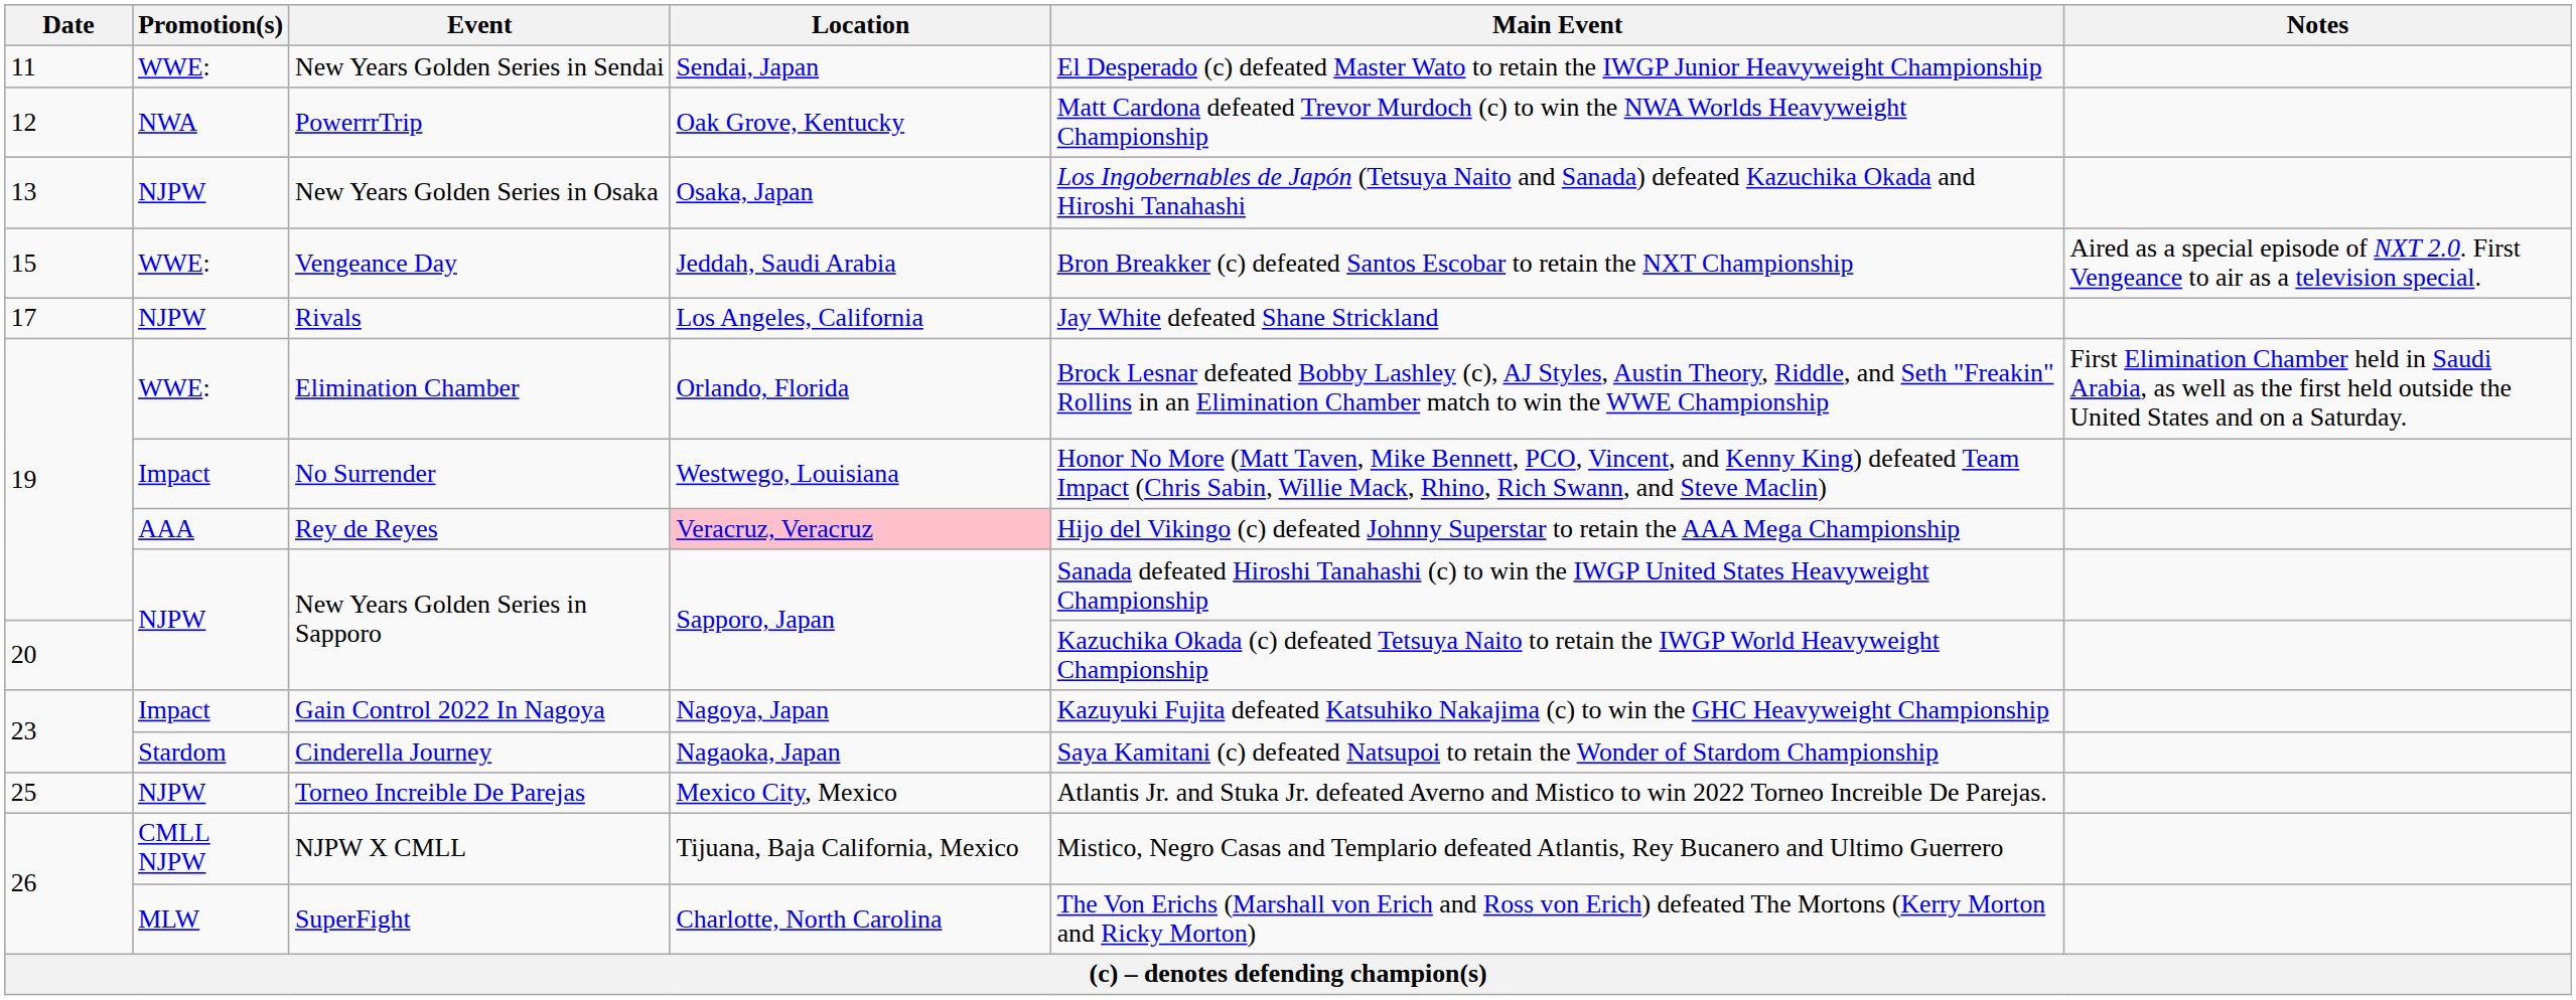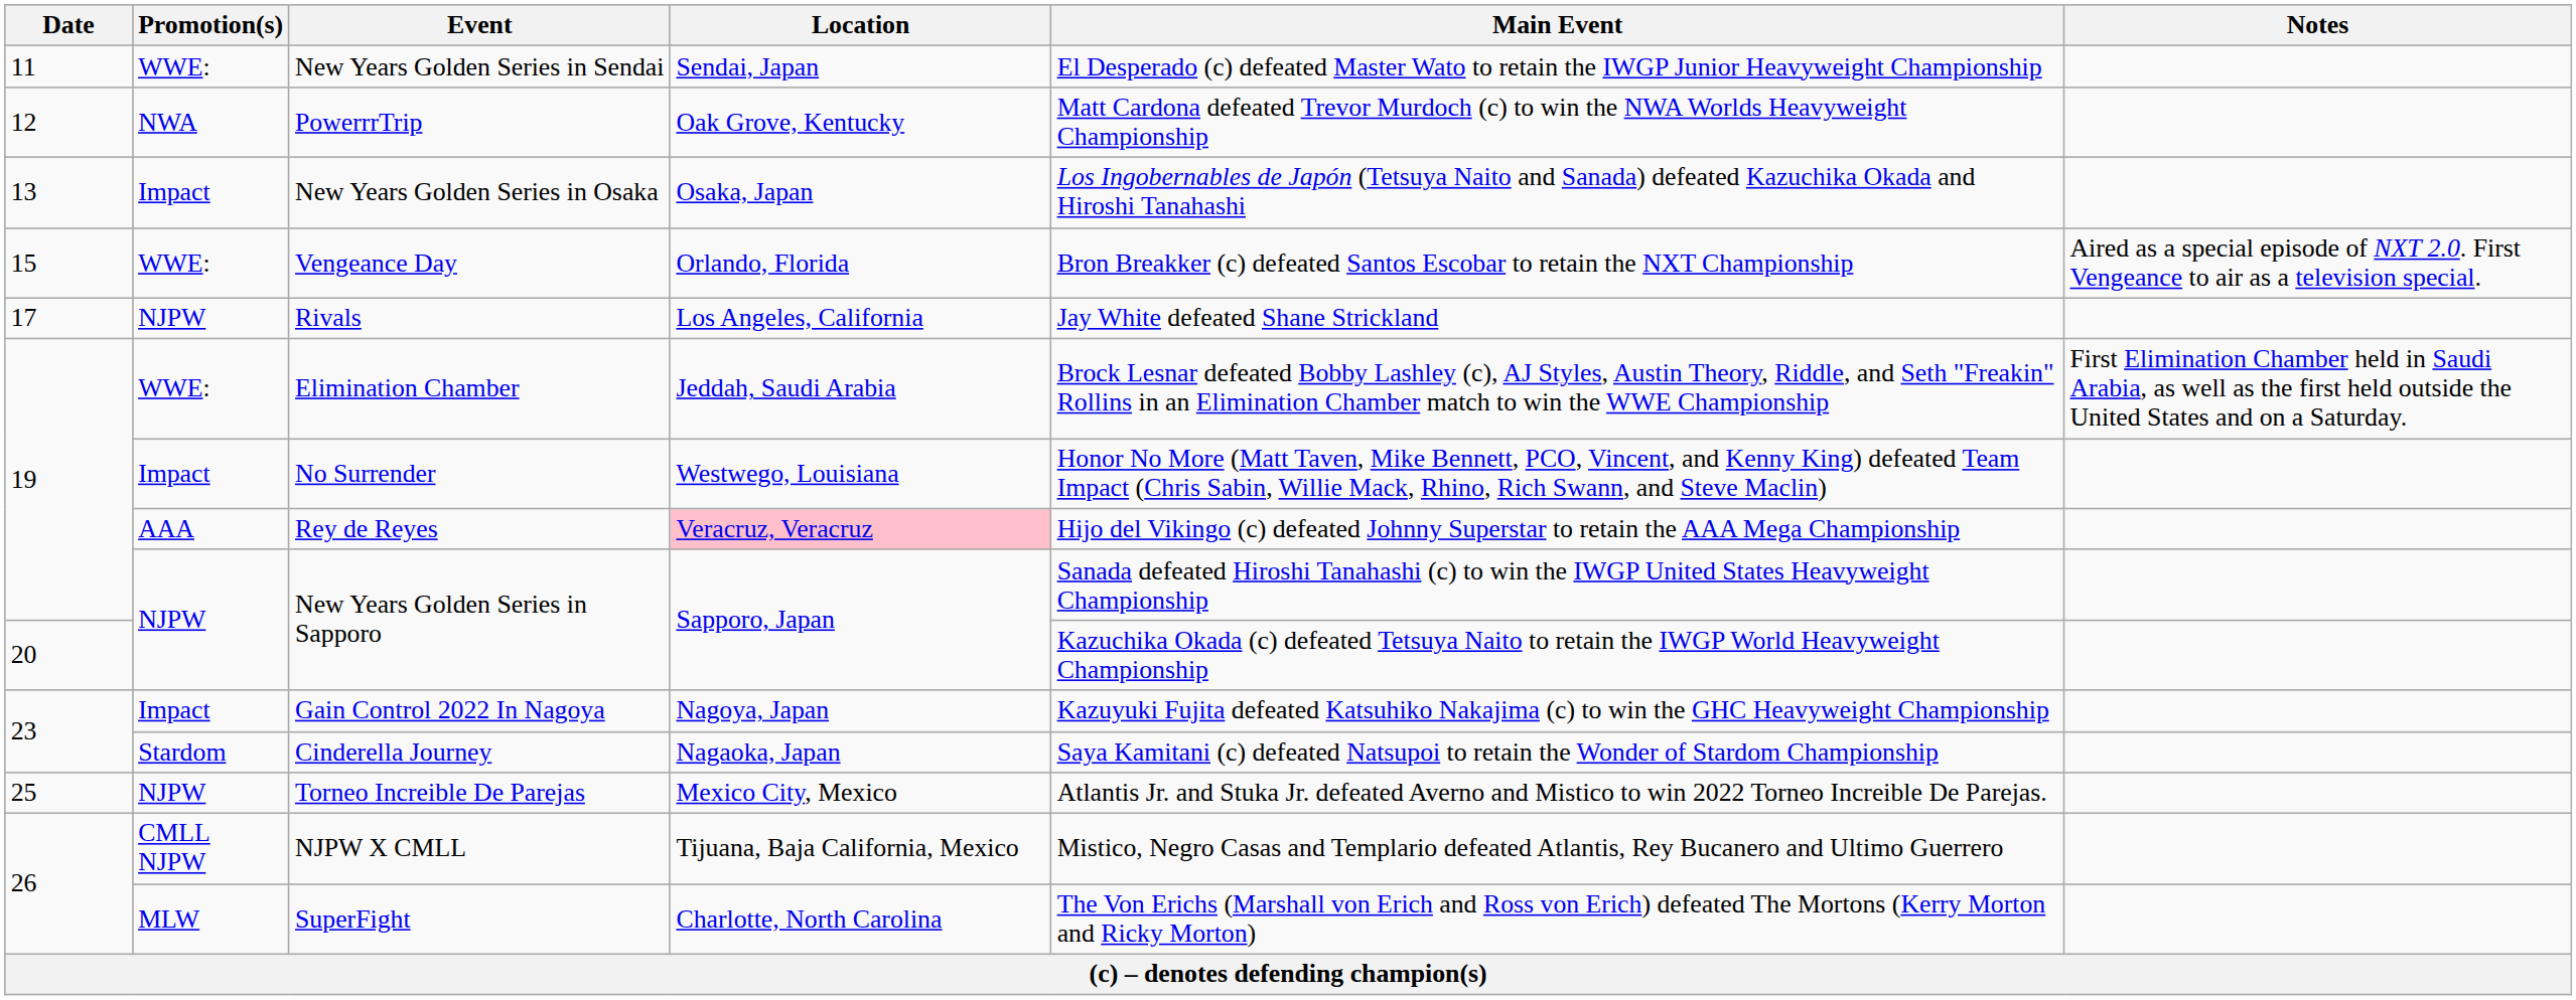 <table class="wikitable" style="width:100%;">
 <tr>
 <th width="5%">Date</th>
 <th width="5%">Promotion(s)</th>
 <th style="width:15%;">Event</th>
 <th style="width:15%;">Location</th>
 <th style="width:40%;">Main Event</th>
 <th style="width:20%;">Notes</th>
 </tr>
 <tr>
 <td>11</td>
 <td><a href='#'>WWE</a>:</td>
 <td>New Years Golden Series in Sendai</td>
 <td><a href='#'>Sendai, Japan</a></td>
 <td><a href='#'>El Desperado</a> (c) defeated <a href='#'>Master Wato</a> to retain the <a href='#'>IWGP Junior Heavyweight Championship</a></td>
 <td></td>
 </tr>
 <tr>
 <td>12</td>
 <td><a href='#'>NWA</a></td>
 <td><a href='#'>PowerrrTrip</a></td>
 <td><a href='#'>Oak Grove, Kentucky</a></td>
 <td><a href='#'>Matt Cardona</a> defeated <a href='#'>Trevor Murdoch</a> (c) to win the <a href='#'>NWA Worlds Heavyweight Championship</a></td>
 <td></td>
 </tr>
 <tr>
 <td>13</td>
-<td><a href='#'>NJPW</a></td>
+<td><a href='#'>Impact</a></td>
 <td>New Years Golden Series in Osaka</td>
 <td><a href='#'>Osaka, Japan</a></td>
 <td><em><a href='#'>Los Ingobernables de Japón</a></em> (<a href='#'>Tetsuya Naito</a> and <a href='#'>Sanada</a>) defeated <a href='#'>Kazuchika Okada</a> and <a href='#'>Hiroshi Tanahashi</a></td>
 <td></td>
 </tr>
 <tr>
 <td>15</td>
 <td><a href='#'>WWE</a>:</td>
 <td><a href='#'>Vengeance Day</a></td>
-<td><a href='#'>Jeddah, Saudi Arabia</a></td>
+<td><a href='#'>Orlando, Florida</a></td>
 <td><a href='#'>Bron Breakker</a> (c) defeated <a href='#'>Santos Escobar</a> to retain the <a href='#'>NXT Championship</a></td>
 <td>Aired as a special episode of <em><a href='#'>NXT 2.0</a></em>. First <a href='#'>Vengeance</a> to air as a <a href='#'>television special</a>.</td>
 </tr>
 <tr>
 <td>17</td>
 <td><a href='#'>NJPW</a></td>
 <td><a href='#'>Rivals</a></td>
 <td><a href='#'>Los Angeles, California</a></td>
 <td><a href='#'>Jay White</a> defeated <a href='#'>Shane Strickland</a></td>
 <td></td>
 </tr>
 <tr>
 <td rowspan=4>19</td>
 <td><a href='#'>WWE</a>:</td>
 <td><a href='#'>Elimination Chamber</a></td>
-<td><a href='#'>Orlando, Florida</a></td>
+<td><a href='#'>Jeddah, Saudi Arabia</a></td>
 <td><a href='#'>Brock Lesnar</a> defeated <a href='#'>Bobby Lashley</a> (c), <a href='#'>AJ Styles</a>, <a href='#'>Austin Theory</a>, <a href='#'>Riddle</a>, and <a href='#'>Seth "Freakin" Rollins</a> in an <a href='#'>Elimination Chamber</a> match to win the <a href='#'>WWE Championship</a></td>
 <td>First <a href='#'>Elimination Chamber</a> held in <a href='#'>Saudi Arabia</a>, as well as the first held outside the United States and on a Saturday.</td>
 </tr>
 <tr>
 <td><a href='#'>Impact</a></td>
 <td><a href='#'>No Surrender</a></td>
 <td><a href='#'>Westwego, Louisiana</a></td>
 <td><a href='#'>Honor No More</a> (<a href='#'>Matt Taven</a>, <a href='#'>Mike Bennett</a>, <a href='#'>PCO</a>, <a href='#'>Vincent</a>, and <a href='#'>Kenny King</a>) defeated <a href='#'>Team Impact</a> (<a href='#'>Chris Sabin</a>, <a href='#'>Willie Mack</a>, <a href='#'>Rhino</a>, <a href='#'>Rich Swann</a>, and <a href='#'>Steve Maclin</a>)</td>
 <td></td>
 </tr>
 <tr>
 <td><a href='#'>AAA</a></td>
 <td><a href='#'>Rey de Reyes</a></td>
 <td style="background: pink;"><a href='#'>Veracruz, Veracruz</a></td>
 <td><a href='#'>Hijo del Vikingo</a> (c) defeated <a href='#'>Johnny Superstar</a> to retain the <a href='#'>AAA Mega Championship</a></td>
 <td></td>
 </tr>
 <tr>
 <td rowspan=2><a href='#'>NJPW</a></td>
 <td rowspan=2>New Years Golden Series in Sapporo</td>
 <td rowspan=2><a href='#'>Sapporo, Japan</a></td>
 <td><a href='#'>Sanada</a> defeated <a href='#'>Hiroshi Tanahashi</a> (c) to win the <a href='#'>IWGP United States Heavyweight Championship</a></td>
 <td></td>
 </tr>
 <tr>
 <td>20</td>
 <td><a href='#'>Kazuchika Okada</a> (c) defeated <a href='#'>Tetsuya Naito</a> to retain the <a href='#'>IWGP World Heavyweight Championship</a></td>
 <td></td>
 </tr>
 <tr>
 <td rowspan=2>23</td>
 <td><a href='#'>Impact</a></td>
 <td><a href='#'>Gain Control 2022 In Nagoya</a></td>
 <td><a href='#'>Nagoya, Japan</a></td>
 <td><a href='#'>Kazuyuki Fujita</a> defeated <a href='#'>Katsuhiko Nakajima</a> (c) to win the <a href='#'>GHC Heavyweight Championship</a></td>
 <td></td>
 </tr>
 <tr>
 <td><a href='#'>Stardom</a></td>
 <td><a href='#'>Cinderella Journey</a></td>
 <td><a href='#'>Nagaoka, Japan</a></td>
 <td><a href='#'>Saya Kamitani</a> (c) defeated <a href='#'>Natsupoi</a> to retain the <a href='#'>Wonder of Stardom Championship</a></td>
 <td></td>
 </tr>
 <tr>
 <td>25</td>
 <td><a href='#'>NJPW</a></td>
 <td><a href='#'>Torneo Increible De Parejas</a></td>
 <td><a href='#'>Mexico City</a>, Mexico</td>
 <td>Atlantis Jr. and Stuka Jr. defeated Averno and Mistico to win 2022 Torneo Increible De Parejas.</td>
 <td></td>
 </tr>
 <tr>
 <td rowspan=2>26</td>
 <td><a href='#'>CMLL</a> <br> <a href='#'>NJPW</a></td>
 <td>NJPW X CMLL</td>
 <td>Tijuana, Baja California, Mexico</td>
 <td>Mistico, Negro Casas and Templario defeated Atlantis, Rey Bucanero and Ultimo Guerrero</td>
 <td></td>
 </tr>
 <tr>
 <td><a href='#'>MLW</a></td>
 <td><a href='#'>SuperFight</a></td>
 <td><a href='#'>Charlotte, North Carolina</a></td>
 <td><a href='#'>The Von Erichs</a> (<a href='#'>Marshall von Erich</a> and <a href='#'>Ross von Erich</a>) defeated The Mortons (<a href='#'>Kerry Morton</a> and <a href='#'>Ricky Morton</a>)</td>
 <td></td>
 </tr>
 <tr>
 <th colspan="6">(c) – denotes defending champion(s)</th>
 </tr>
 </table>
